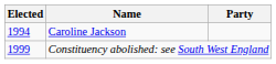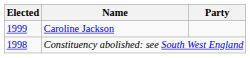 <table class="wikitable">
 <tr>
 <th>Elected</th>
 <th>Name</th>
 <th colspan=2>Party</th>
 </tr>
 <tr>
-<td><a href='#'>1994</a></td>
+<td><a href='#'>1999</a></td>
 <td><a href='#'>Caroline Jackson</a></td>
 <td></td>
 </tr>
 <tr>
-<td><a href='#'>1999</a></td>
+<td><a href='#'>1998</a></td>
 <td colspan="3"><em>Constituency abolished: see <a href='#'>South West England</a></em></td>
 </tr>
 </table>
